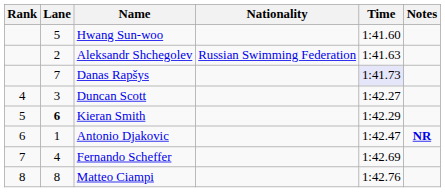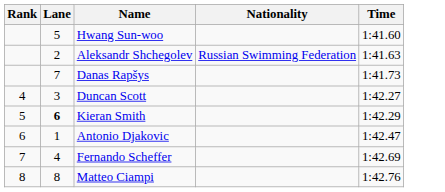 <table class="wikitable sortable" style="text-align:center">
 <tr>
 <th>Rank</th>
 <th>Lane</th>
 <th>Name</th>
 <th>Nationality</th>
 <th>Time</th>
-<th>Notes</th>
 </tr>
 <tr>
 <td></td>
 <td>5</td>
 <td align=left><a href='#'>Hwang Sun-woo</a></td>
 <td align=left></td>
 <td>1:41.60</td>
-<td></td>
 </tr>
 <tr>
 <td></td>
 <td>2</td>
 <td align=left><a href='#'>Aleksandr Shchegolev</a></td>
 <td align=left><a href='#'>Russian Swimming Federation</a></td>
 <td>1:41.63</td>
-<td></td>
 </tr>
 <tr>
 <td></td>
 <td>7</td>
 <td align=left><a href='#'>Danas Rapšys</a></td>
 <td align=left></td>
-<td style="background: lavender;">1:41.73</td>
-<td></td>
+<td>1:41.73</td>
 </tr>
 <tr>
 <td>4</td>
 <td>3</td>
 <td align=left><a href='#'>Duncan Scott</a></td>
 <td align=left></td>
 <td>1:42.27</td>
-<td></td>
 </tr>
 <tr>
 <td>5</td>
 <td><strong>6</strong></td>
 <td align=left><a href='#'>Kieran Smith</a></td>
 <td align=left></td>
 <td>1:42.29</td>
-<td></td>
 </tr>
 <tr>
 <td>6</td>
 <td>1</td>
 <td align=left><a href='#'>Antonio Djakovic</a></td>
 <td align=left></td>
 <td>1:42.47</td>
-<td><strong><a href='#'>NR</a></strong></td>
 </tr>
 <tr>
 <td>7</td>
 <td>4</td>
 <td align=left><a href='#'>Fernando Scheffer</a></td>
 <td align=left></td>
 <td>1:42.69</td>
-<td></td>
 </tr>
 <tr>
 <td>8</td>
 <td>8</td>
 <td align=left><a href='#'>Matteo Ciampi</a></td>
 <td align=left></td>
 <td>1:42.76</td>
-<td></td>
 </tr>
 </table>
